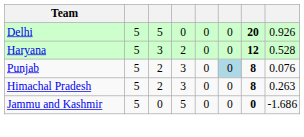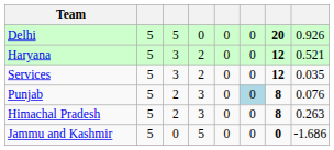 <table class="wikitable" style="text-align:center">
 <tr>
 <th style="width:160px">Team</th>
 <th style="width:25px"></th>
 <th style="width:25px"></th>
 <th style="width:25px"></th>
 <th style="width:25px"></th>
 <th style="width:25px"></th>
 <th style="width:25px"></th>
 <th style="width:25px"></th>
 </tr>
 <tr style="background:#cfc;">
 <td style="text-align:left"><a href='#'>Delhi</a></td>
 <td>5</td>
 <td>5</td>
 <td>0</td>
 <td>0</td>
 <td>0</td>
 <td><strong>20</strong></td>
 <td>0.926</td>
 </tr>
 <tr style="background:#cfc;">
 <td style="text-align:left"><a href='#'>Haryana</a> </td>
 <td>5</td>
 <td>3</td>
 <td>2</td>
 <td>0</td>
 <td>0</td>
 <td><strong>12</strong></td>
-<td>0.528</td>
+<td>0.521</td>
+</tr>
+<tr>
+<td style="text-align:left"><a href='#'>Services</a></td>
+<td>5</td>
+<td>3</td>
+<td>2</td>
+<td>0</td>
+<td>0</td>
+<td><strong>12</strong></td>
+<td>0.035</td>
 </tr>
 <tr>
 <td style="text-align:left"><a href='#'>Punjab</a> </td>
 <td>5</td>
 <td>2</td>
 <td>3</td>
 <td>0</td>
 <td style="background: lightblue;">0</td>
 <td><strong>8</strong></td>
 <td>0.076</td>
 </tr>
 <tr>
 <td style="text-align:left"><a href='#'>Himachal Pradesh</a></td>
 <td>5</td>
 <td>2</td>
 <td>3</td>
 <td>0</td>
 <td>0</td>
 <td><strong>8</strong></td>
 <td>0.263</td>
 </tr>
 <tr>
 <td style="text-align:left"><a href='#'>Jammu and Kashmir</a></td>
 <td>5</td>
 <td>0</td>
 <td>5</td>
 <td>0</td>
 <td>0</td>
 <td><strong>0</strong></td>
 <td>-1.686</td>
 </tr>
 </table>
